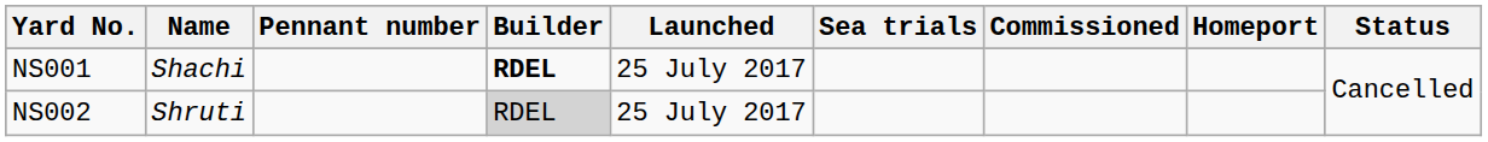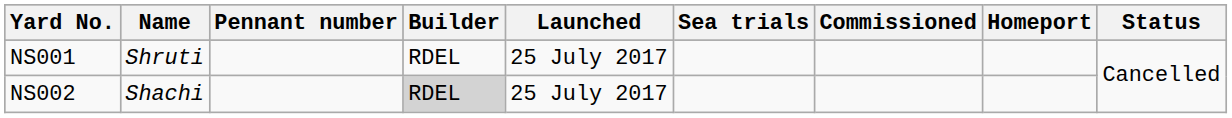 <table class="wikitable">
 <tr>
 <th>Yard No.</th>
 <th>Name</th>
 <th>Pennant number</th>
 <th>Builder</th>
 <th>Launched</th>
 <th>Sea trials</th>
 <th>Commissioned</th>
 <th>Homeport</th>
 <th>Status</th>
 </tr>
 <tr>
 <td>NS001</td>
-<td><em>Shachi</em></td>
+<td><em>Shruti</em></td>
 <td></td>
-<td><strong>RDEL</strong></td>
+<td>RDEL</td>
 <td>25 July 2017</td>
 <td></td>
 <td></td>
 <td></td>
 <td rowspan=2>Cancelled</td>
 </tr>
 <tr>
 <td>NS002</td>
-<td><em>Shruti</em></td>
+<td><em>Shachi</em></td>
 <td></td>
 <td style="background: lightgrey;">RDEL</td>
 <td>25 July 2017</td>
 <td></td>
 <td></td>
 <td></td>
 </tr>
 </table>
